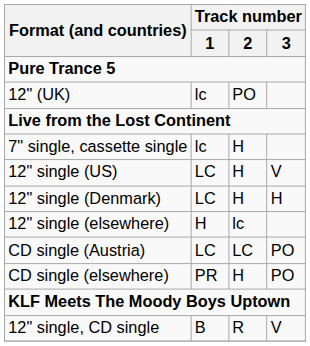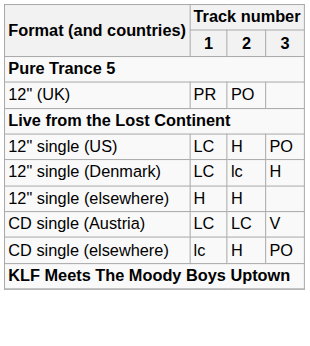 <table class="wikitable">
 <tr>
 <th align="center" rowspan=2>Format (and countries)</th>
 <th colspan=3>Track number</th>
 </tr>
 <tr>
 <th>1</th>
 <th>2</th>
 <th>3</th>
 </tr>
 <tr>
 <td align="left" colspan=4><strong>Pure Trance 5</strong></td>
 </tr>
 <tr>
 <td align="left">12" (UK)</td>
-<td>lc</td>
+<td>PR</td>
 <td>PO</td>
 <td></td>
 </tr>
 <tr>
 <td align="left" colspan=4><strong>Live from the Lost Continent</strong></td>
 </tr>
 <tr>
-<td align="left">7" single, cassette single</td>
-<td>lc</td>
-<td>H</td>
-<td></td>
-</tr>
-<tr>
 <td align="left">12" single (US)</td>
 <td>LC</td>
 <td>H</td>
-<td>V</td>
+<td>PO</td>
 </tr>
 <tr>
 <td align="left">12" single (Denmark)</td>
 <td>LC</td>
-<td>H</td>
+<td>lc</td>
 <td>H</td>
 </tr>
 <tr>
 <td align="left">12" single (elsewhere)</td>
 <td>H</td>
-<td>lc</td>
+<td>H</td>
 <td></td>
 </tr>
 <tr>
 <td align="left">CD single (Austria)</td>
 <td>LC</td>
 <td>LC</td>
-<td>PO</td>
+<td>V</td>
 </tr>
 <tr>
 <td align="left">CD single (elsewhere)</td>
-<td>PR</td>
+<td>lc</td>
 <td>H</td>
 <td>PO</td>
 </tr>
 <tr>
 <td colspan=4 align="left"><strong>KLF Meets The Moody Boys Uptown</strong></td>
 </tr>
 <tr>
-<td align="left">12" single, CD single</td>
-<td>B</td>
-<td>R</td>
-<td>V</td>
-</tr>
-<tr>
 </tr>
 </table>
